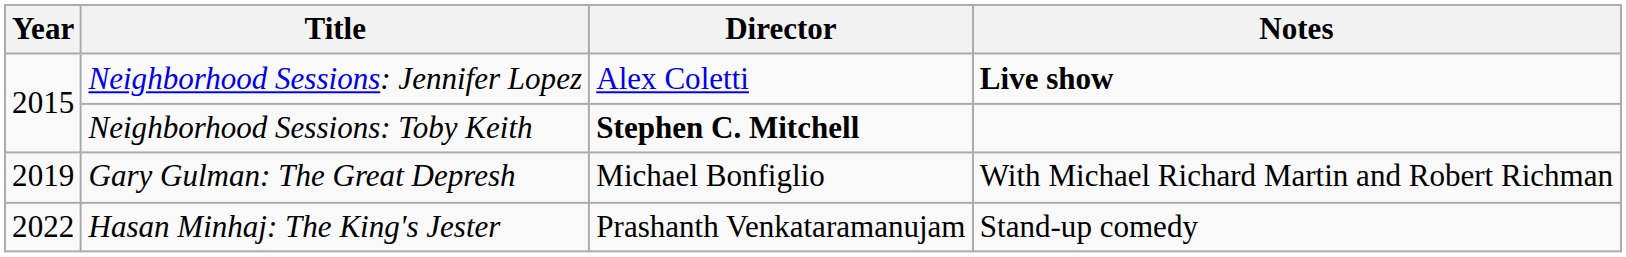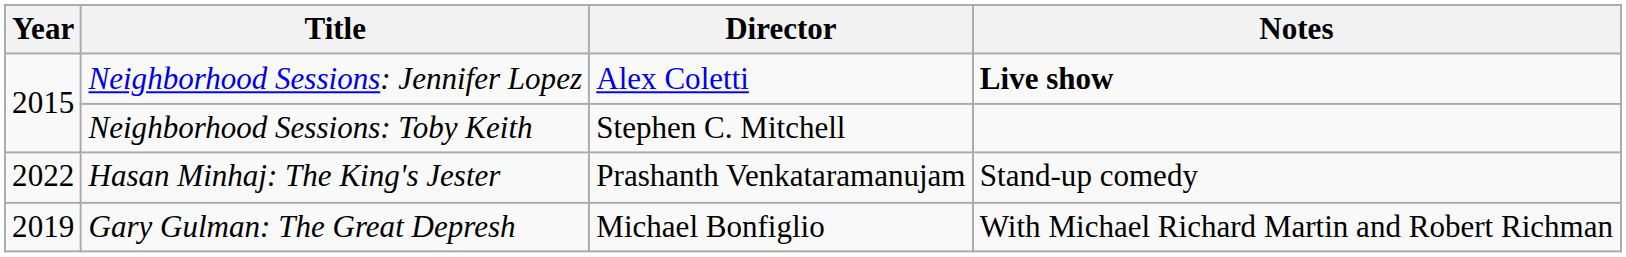 <table class="wikitable">
 <tr>
 <th>Year</th>
 <th>Title</th>
 <th>Director</th>
 <th>Notes</th>
 </tr>
 <tr>
 <td rowspan=2>2015</td>
 <td><em><a href='#'>Neighborhood Sessions</a>: Jennifer Lopez</em></td>
 <td><a href='#'>Alex Coletti</a></td>
 <td><strong>Live show</strong></td>
 </tr>
 <tr>
 <td><em>Neighborhood Sessions: Toby Keith</em></td>
-<td><strong>Stephen C. Mitchell</strong></td>
+<td>Stephen C. Mitchell</td>
 <td></td>
+</tr>
+<tr>
+<td>2022</td>
+<td><em>Hasan Minhaj: The King's Jester</em></td>
+<td>Prashanth Venkataramanujam</td>
+<td>Stand-up comedy</td>
 </tr>
 <tr>
 <td>2019</td>
 <td><em>Gary Gulman: The Great Depresh</em></td>
 <td>Michael Bonfiglio</td>
 <td>With Michael Richard Martin and Robert Richman</td>
 </tr>
-<tr>
-<td>2022</td>
-<td><em>Hasan Minhaj: The King's Jester</em></td>
-<td>Prashanth Venkataramanujam</td>
-<td>Stand-up comedy</td>
-</tr>
 </table>
